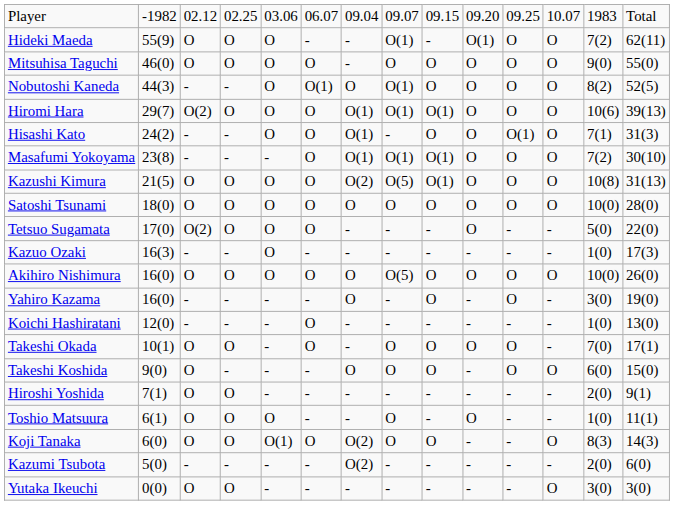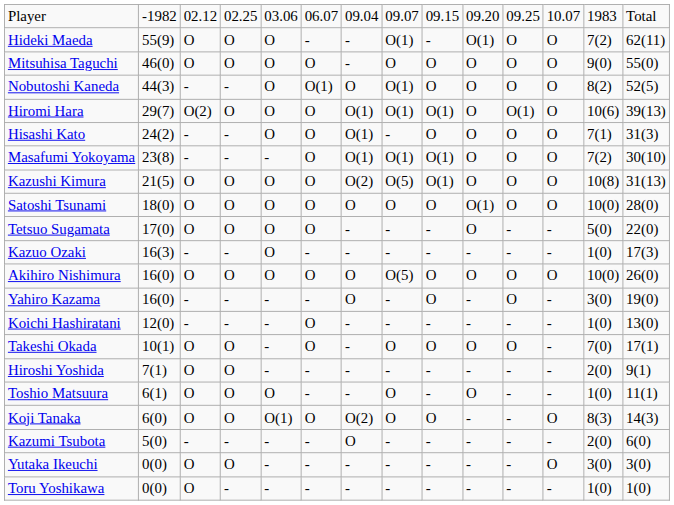 <table class="wikitable" style="text-align:left;">
 <tr>
 <td>Player</td>
 <td>-1982</td>
 <td>02.12</td>
 <td>02.25</td>
 <td>03.06</td>
 <td>06.07</td>
 <td>09.04</td>
 <td>09.07</td>
 <td>09.15</td>
 <td>09.20</td>
 <td>09.25</td>
 <td>10.07</td>
 <td>1983</td>
 <td>Total</td>
 </tr>
 <tr>
 <td><a href='#'>Hideki Maeda</a></td>
 <td>55(9)</td>
 <td>O</td>
 <td>O</td>
 <td>O</td>
 <td>-</td>
 <td>-</td>
 <td>O(1)</td>
 <td>-</td>
 <td>O(1)</td>
 <td>O</td>
 <td>O</td>
 <td>7(2)</td>
 <td>62(11)</td>
 </tr>
 <tr>
 <td><a href='#'>Mitsuhisa Taguchi</a></td>
 <td>46(0)</td>
 <td>O</td>
 <td>O</td>
 <td>O</td>
 <td>O</td>
 <td>-</td>
 <td>O</td>
 <td>O</td>
 <td>O</td>
 <td>O</td>
 <td>O</td>
 <td>9(0)</td>
 <td>55(0)</td>
 </tr>
 <tr>
 <td><a href='#'>Nobutoshi Kaneda</a></td>
 <td>44(3)</td>
 <td>-</td>
 <td>-</td>
 <td>O</td>
 <td>O(1)</td>
 <td>O</td>
 <td>O(1)</td>
 <td>O</td>
 <td>O</td>
 <td>O</td>
 <td>O</td>
 <td>8(2)</td>
 <td>52(5)</td>
 </tr>
 <tr>
 <td><a href='#'>Hiromi Hara</a></td>
 <td>29(7)</td>
 <td>O(2)</td>
 <td>O</td>
 <td>O</td>
 <td>O</td>
 <td>O(1)</td>
 <td>O(1)</td>
 <td>O(1)</td>
 <td>O</td>
-<td>O</td>
+<td>O(1)</td>
 <td>O</td>
 <td>10(6)</td>
 <td>39(13)</td>
 </tr>
 <tr>
 <td><a href='#'>Hisashi Kato</a></td>
 <td>24(2)</td>
 <td>-</td>
 <td>-</td>
 <td>O</td>
 <td>O</td>
 <td>O(1)</td>
 <td>-</td>
 <td>O</td>
 <td>O</td>
-<td>O(1)</td>
+<td>O</td>
 <td>O</td>
 <td>7(1)</td>
 <td>31(3)</td>
 </tr>
 <tr>
 <td><a href='#'>Masafumi Yokoyama</a></td>
 <td>23(8)</td>
 <td>-</td>
 <td>-</td>
 <td>-</td>
 <td>O</td>
 <td>O(1)</td>
 <td>O(1)</td>
 <td>O(1)</td>
 <td>O</td>
 <td>O</td>
 <td>O</td>
 <td>7(2)</td>
 <td>30(10)</td>
 </tr>
 <tr>
 <td><a href='#'>Kazushi Kimura</a></td>
 <td>21(5)</td>
 <td>O</td>
 <td>O</td>
 <td>O</td>
 <td>O</td>
 <td>O(2)</td>
 <td>O(5)</td>
 <td>O(1)</td>
 <td>O</td>
 <td>O</td>
 <td>O</td>
 <td>10(8)</td>
 <td>31(13)</td>
 </tr>
 <tr>
 <td><a href='#'>Satoshi Tsunami</a></td>
 <td>18(0)</td>
 <td>O</td>
 <td>O</td>
 <td>O</td>
 <td>O</td>
 <td>O</td>
 <td>O</td>
 <td>O</td>
-<td>O</td>
+<td>O(1)</td>
 <td>O</td>
 <td>O</td>
 <td>10(0)</td>
 <td>28(0)</td>
 </tr>
 <tr>
 <td><a href='#'>Tetsuo Sugamata</a></td>
 <td>17(0)</td>
-<td>O(2)</td>
+<td>O</td>
 <td>O</td>
 <td>O</td>
 <td>O</td>
 <td>-</td>
 <td>-</td>
 <td>-</td>
 <td>O</td>
 <td>-</td>
 <td>-</td>
 <td>5(0)</td>
 <td>22(0)</td>
 </tr>
 <tr>
 <td><a href='#'>Kazuo Ozaki</a></td>
 <td>16(3)</td>
 <td>-</td>
 <td>-</td>
 <td>O</td>
 <td>-</td>
 <td>-</td>
 <td>-</td>
 <td>-</td>
 <td>-</td>
 <td>-</td>
 <td>-</td>
 <td>1(0)</td>
 <td>17(3)</td>
 </tr>
 <tr>
 <td><a href='#'>Akihiro Nishimura</a></td>
 <td>16(0)</td>
 <td>O</td>
 <td>O</td>
 <td>O</td>
 <td>O</td>
 <td>O</td>
 <td>O(5)</td>
 <td>O</td>
 <td>O</td>
 <td>O</td>
 <td>O</td>
 <td>10(0)</td>
 <td>26(0)</td>
 </tr>
 <tr>
 <td><a href='#'>Yahiro Kazama</a></td>
 <td>16(0)</td>
 <td>-</td>
 <td>-</td>
 <td>-</td>
 <td>-</td>
 <td>O</td>
 <td>-</td>
 <td>O</td>
 <td>-</td>
 <td>O</td>
 <td>-</td>
 <td>3(0)</td>
 <td>19(0)</td>
 </tr>
 <tr>
 <td><a href='#'>Koichi Hashiratani</a></td>
 <td>12(0)</td>
 <td>-</td>
 <td>-</td>
 <td>-</td>
 <td>O</td>
 <td>-</td>
 <td>-</td>
 <td>-</td>
 <td>-</td>
 <td>-</td>
 <td>-</td>
 <td>1(0)</td>
 <td>13(0)</td>
 </tr>
 <tr>
 <td><a href='#'>Takeshi Okada</a></td>
 <td>10(1)</td>
 <td>O</td>
 <td>O</td>
 <td>-</td>
 <td>O</td>
 <td>-</td>
 <td>O</td>
 <td>O</td>
 <td>O</td>
 <td>O</td>
 <td>-</td>
 <td>7(0)</td>
 <td>17(1)</td>
 </tr>
 <tr>
-<td><a href='#'>Takeshi Koshida</a></td>
-<td>9(0)</td>
-<td>O</td>
-<td>-</td>
-<td>-</td>
-<td>-</td>
-<td>O</td>
-<td>O</td>
-<td>O</td>
-<td>-</td>
-<td>O</td>
-<td>O</td>
-<td>6(0)</td>
-<td>15(0)</td>
-</tr>
-<tr>
 <td><a href='#'>Hiroshi Yoshida</a></td>
 <td>7(1)</td>
 <td>O</td>
 <td>O</td>
 <td>-</td>
 <td>-</td>
 <td>-</td>
 <td>-</td>
 <td>-</td>
 <td>-</td>
 <td>-</td>
 <td>-</td>
 <td>2(0)</td>
 <td>9(1)</td>
 </tr>
 <tr>
 <td><a href='#'>Toshio Matsuura</a></td>
 <td>6(1)</td>
 <td>O</td>
 <td>O</td>
 <td>O</td>
 <td>-</td>
 <td>-</td>
 <td>O</td>
 <td>-</td>
 <td>O</td>
 <td>-</td>
 <td>-</td>
 <td>1(0)</td>
 <td>11(1)</td>
 </tr>
 <tr>
 <td><a href='#'>Koji Tanaka</a></td>
 <td>6(0)</td>
 <td>O</td>
 <td>O</td>
 <td>O(1)</td>
 <td>O</td>
 <td>O(2)</td>
 <td>O</td>
 <td>O</td>
 <td>-</td>
 <td>-</td>
 <td>O</td>
 <td>8(3)</td>
 <td>14(3)</td>
 </tr>
 <tr>
 <td><a href='#'>Kazumi Tsubota</a></td>
 <td>5(0)</td>
 <td>-</td>
 <td>-</td>
 <td>-</td>
 <td>-</td>
-<td>O(2)</td>
+<td>O</td>
 <td>-</td>
 <td>-</td>
 <td>-</td>
 <td>-</td>
 <td>-</td>
 <td>2(0)</td>
 <td>6(0)</td>
 </tr>
 <tr>
 <td><a href='#'>Yutaka Ikeuchi</a></td>
 <td>0(0)</td>
 <td>O</td>
 <td>O</td>
 <td>-</td>
 <td>-</td>
 <td>-</td>
 <td>-</td>
 <td>-</td>
 <td>-</td>
 <td>-</td>
 <td>O</td>
 <td>3(0)</td>
 <td>3(0)</td>
 </tr>
+<tr>
+<td><a href='#'>Toru Yoshikawa</a></td>
+<td>0(0)</td>
+<td>O</td>
+<td>-</td>
+<td>-</td>
+<td>-</td>
+<td>-</td>
+<td>-</td>
+<td>-</td>
+<td>-</td>
+<td>-</td>
+<td>-</td>
+<td>1(0)</td>
+<td>1(0)</td>
+</tr>
 </table>
